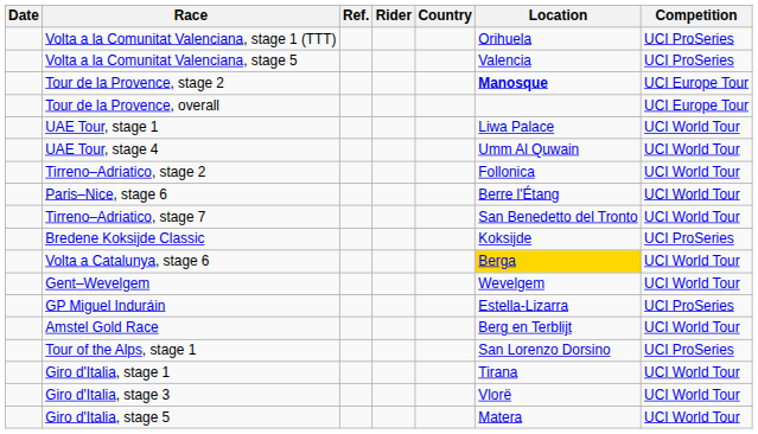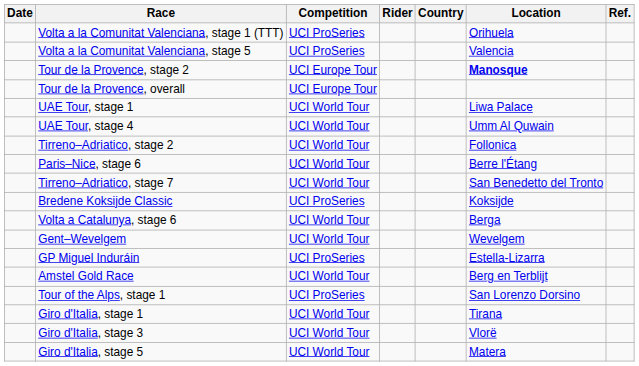 <table class="wikitable sortable">
 <tr>
 <th>Date</th>
 <th>Race</th>
-<th class="unsortable">Ref.</th>
+<th>Competition</th>
 <th>Rider</th>
 <th>Country</th>
 <th>Location</th>
-<th>Competition</th>
+<th class="unsortable">Ref.</th>
 </tr>
 <tr>
 <td></td>
 <td><a href='#'>Volta a la Comunitat Valenciana</a>, stage 1 (TTT)</td>
-<td align="center"></td>
+<td><a href='#'>UCI ProSeries</a></td>
 <td></td>
 <td></td>
 <td><a href='#'>Orihuela</a></td>
-<td><a href='#'>UCI ProSeries</a></td>
+<td align="center"></td>
 </tr>
 <tr>
 <td></td>
 <td><a href='#'>Volta a la Comunitat Valenciana</a>, stage 5</td>
-<td align="center"></td>
+<td><a href='#'>UCI ProSeries</a></td>
 <td></td>
 <td></td>
 <td><a href='#'>Valencia</a></td>
-<td><a href='#'>UCI ProSeries</a></td>
+<td align="center"></td>
 </tr>
 <tr>
 <td></td>
 <td><a href='#'>Tour de la Provence</a>, stage 2</td>
-<td align="center"></td>
+<td><a href='#'>UCI Europe Tour</a></td>
 <td></td>
 <td></td>
 <td><strong><a href='#'>Manosque</a></strong></td>
-<td><a href='#'>UCI Europe Tour</a></td>
+<td align="center"></td>
 </tr>
 <tr>
 <td></td>
 <td><a href='#'>Tour de la Provence</a>, overall</td>
-<td align="center"></td>
+<td><a href='#'>UCI Europe Tour</a></td>
 <td></td>
 <td></td>
 <td></td>
-<td><a href='#'>UCI Europe Tour</a></td>
+<td align="center"></td>
 </tr>
 <tr>
 <td></td>
 <td><a href='#'>UAE Tour</a>, stage 1</td>
-<td align="center"></td>
+<td><a href='#'>UCI World Tour</a></td>
 <td></td>
 <td></td>
 <td><a href='#'>Liwa Palace</a></td>
-<td><a href='#'>UCI World Tour</a></td>
+<td align="center"></td>
 </tr>
 <tr>
 <td></td>
 <td><a href='#'>UAE Tour</a>, stage 4</td>
-<td align="center"></td>
+<td><a href='#'>UCI World Tour</a></td>
 <td></td>
 <td></td>
 <td><a href='#'>Umm Al Quwain</a></td>
-<td><a href='#'>UCI World Tour</a></td>
+<td align="center"></td>
 </tr>
 <tr>
 <td></td>
 <td><a href='#'>Tirreno–Adriatico</a>, stage 2</td>
-<td align="center"></td>
+<td><a href='#'>UCI World Tour</a></td>
 <td></td>
 <td></td>
 <td><a href='#'>Follonica</a></td>
-<td><a href='#'>UCI World Tour</a></td>
+<td align="center"></td>
 </tr>
 <tr>
 <td></td>
 <td><a href='#'>Paris–Nice</a>, stage 6</td>
-<td align="center"></td>
+<td><a href='#'>UCI World Tour</a></td>
 <td></td>
 <td></td>
 <td><a href='#'>Berre l'Étang</a></td>
-<td><a href='#'>UCI World Tour</a></td>
+<td align="center"></td>
 </tr>
 <tr>
 <td></td>
 <td><a href='#'>Tirreno–Adriatico</a>, stage 7</td>
-<td align="center"></td>
+<td><a href='#'>UCI World Tour</a></td>
 <td></td>
 <td></td>
 <td><a href='#'>San Benedetto del Tronto</a></td>
-<td><a href='#'>UCI World Tour</a></td>
+<td align="center"></td>
 </tr>
 <tr>
 <td></td>
 <td><a href='#'>Bredene Koksijde Classic</a></td>
-<td></td>
+<td><a href='#'>UCI ProSeries</a></td>
 <td></td>
 <td></td>
 <td><a href='#'>Koksijde</a></td>
-<td><a href='#'>UCI ProSeries</a></td>
+<td></td>
 </tr>
 <tr>
 <td></td>
 <td><a href='#'>Volta a Catalunya</a>, stage 6</td>
+<td><a href='#'>UCI World Tour</a></td>
 <td></td>
 <td></td>
+<td><a href='#'>Berga</a></td>
 <td></td>
-<td style="background: gold;"><a href='#'>Berga</a></td>
-<td><a href='#'>UCI World Tour</a></td>
 </tr>
 <tr>
 <td></td>
 <td><a href='#'>Gent–Wevelgem</a></td>
-<td></td>
+<td><a href='#'>UCI World Tour</a></td>
 <td></td>
 <td></td>
 <td><a href='#'>Wevelgem</a></td>
-<td><a href='#'>UCI World Tour</a></td>
+<td></td>
 </tr>
 <tr>
 <td></td>
 <td><a href='#'>GP Miguel Induráin</a></td>
-<td></td>
+<td><a href='#'>UCI ProSeries</a></td>
 <td></td>
 <td></td>
 <td><a href='#'>Estella-Lizarra</a></td>
-<td><a href='#'>UCI ProSeries</a></td>
+<td></td>
 </tr>
 <tr>
 <td></td>
 <td><a href='#'>Amstel Gold Race</a></td>
-<td></td>
+<td><a href='#'>UCI World Tour</a></td>
 <td></td>
 <td></td>
 <td><a href='#'>Berg en Terblijt</a></td>
-<td><a href='#'>UCI World Tour</a></td>
+<td></td>
 </tr>
 <tr>
 <td></td>
 <td><a href='#'>Tour of the Alps</a>, stage 1</td>
-<td></td>
+<td><a href='#'>UCI ProSeries</a></td>
 <td></td>
 <td></td>
 <td><a href='#'>San Lorenzo Dorsino</a></td>
-<td><a href='#'>UCI ProSeries</a></td>
+<td></td>
 </tr>
 <tr>
 <td></td>
 <td><a href='#'>Giro d'Italia</a>, stage 1</td>
-<td></td>
+<td><a href='#'>UCI World Tour</a></td>
 <td></td>
 <td></td>
 <td><a href='#'>Tirana</a></td>
-<td><a href='#'>UCI World Tour</a></td>
+<td></td>
 </tr>
 <tr>
 <td></td>
 <td><a href='#'>Giro d'Italia</a>, stage 3</td>
-<td></td>
+<td><a href='#'>UCI World Tour</a></td>
 <td></td>
 <td></td>
 <td><a href='#'>Vlorë</a></td>
-<td><a href='#'>UCI World Tour</a></td>
+<td></td>
 </tr>
 <tr>
 <td></td>
 <td><a href='#'>Giro d'Italia</a>, stage 5</td>
-<td></td>
+<td><a href='#'>UCI World Tour</a></td>
 <td></td>
 <td></td>
 <td><a href='#'>Matera</a></td>
-<td><a href='#'>UCI World Tour</a></td>
+<td></td>
 </tr>
 </table>
